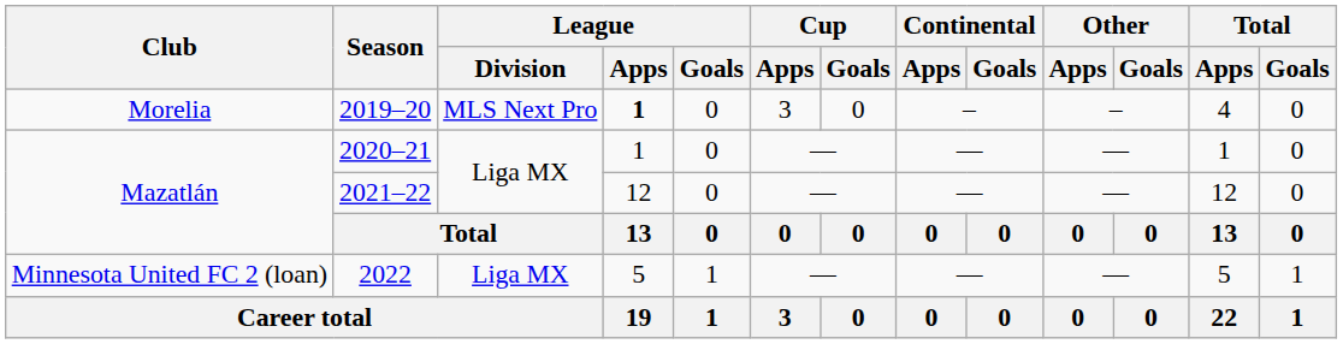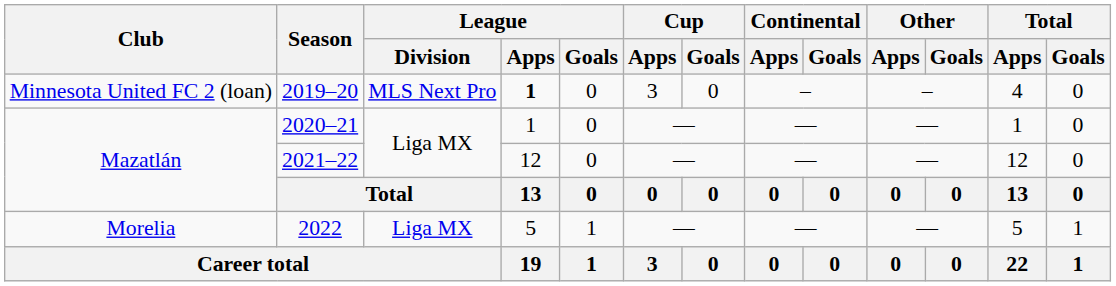 <table class="wikitable" style="text-align: center">
 <tr>
 <th rowspan="2">Club</th>
 <th rowspan="2">Season</th>
 <th colspan="3">League</th>
 <th colspan="2">Cup</th>
 <th colspan="2">Continental</th>
 <th colspan="2">Other</th>
 <th colspan="2">Total</th>
 </tr>
 <tr>
 <th>Division</th>
 <th>Apps</th>
 <th>Goals</th>
 <th>Apps</th>
 <th>Goals</th>
 <th>Apps</th>
 <th>Goals</th>
 <th>Apps</th>
 <th>Goals</th>
 <th>Apps</th>
 <th>Goals</th>
 </tr>
 <tr>
-<td><a href='#'>Morelia</a></td>
+<td><a href='#'>Minnesota United FC 2</a> (loan)</td>
 <td><a href='#'>2019–20</a></td>
 <td><a href='#'>MLS Next Pro</a></td>
 <td><strong>1</strong></td>
 <td>0</td>
 <td>3</td>
 <td>0</td>
 <td colspan="2">–</td>
 <td colspan=2>–</td>
 <td>4</td>
 <td>0</td>
 </tr>
 <tr>
 <td rowspan="3"><a href='#'>Mazatlán</a></td>
 <td><a href='#'>2020–21</a></td>
 <td rowspan="2">Liga MX</td>
 <td>1</td>
 <td>0</td>
 <td colspan=2>—</td>
 <td colspan=2>—</td>
 <td colspan=2>—</td>
 <td>1</td>
 <td>0</td>
 </tr>
 <tr>
 <td><a href='#'>2021–22</a></td>
 <td>12</td>
 <td>0</td>
 <td colspan=2>—</td>
 <td colspan=2>—</td>
 <td colspan=2>—</td>
 <td>12</td>
 <td>0</td>
 </tr>
 <tr>
 <th colspan="2">Total</th>
 <th>13</th>
 <th>0</th>
 <th>0</th>
 <th>0</th>
 <th>0</th>
 <th>0</th>
 <th>0</th>
 <th>0</th>
 <th>13</th>
 <th>0</th>
 </tr>
 <tr>
-<td><a href='#'>Minnesota United FC 2</a> (loan)</td>
+<td><a href='#'>Morelia</a></td>
 <td><a href='#'>2022</a></td>
 <td><a href='#'>Liga MX</a></td>
 <td>5</td>
 <td>1</td>
 <td colspan=2>—</td>
 <td colspan=2>—</td>
 <td colspan=2>—</td>
 <td>5</td>
 <td>1</td>
 </tr>
 <tr>
 <th colspan="3">Career total</th>
 <th>19</th>
 <th>1</th>
 <th>3</th>
 <th>0</th>
 <th>0</th>
 <th>0</th>
 <th>0</th>
 <th>0</th>
 <th>22</th>
 <th>1</th>
 </tr>
 </table>
